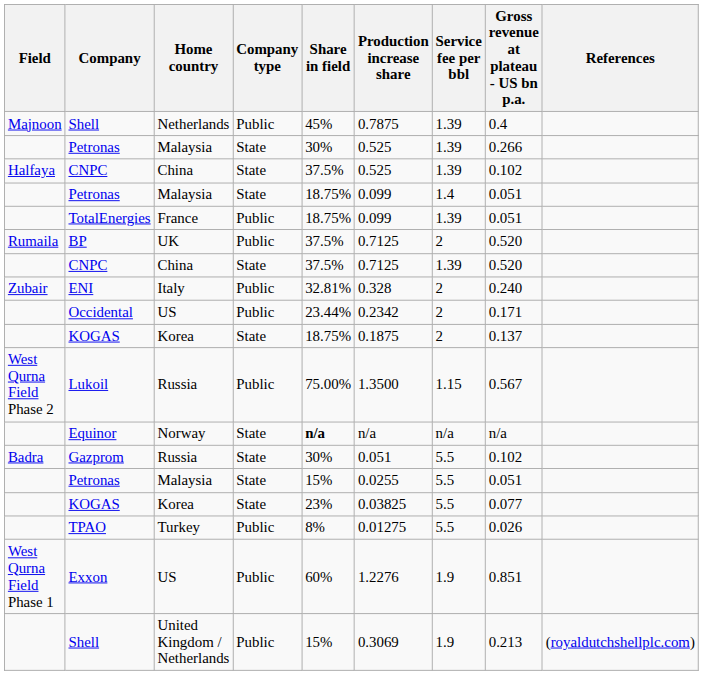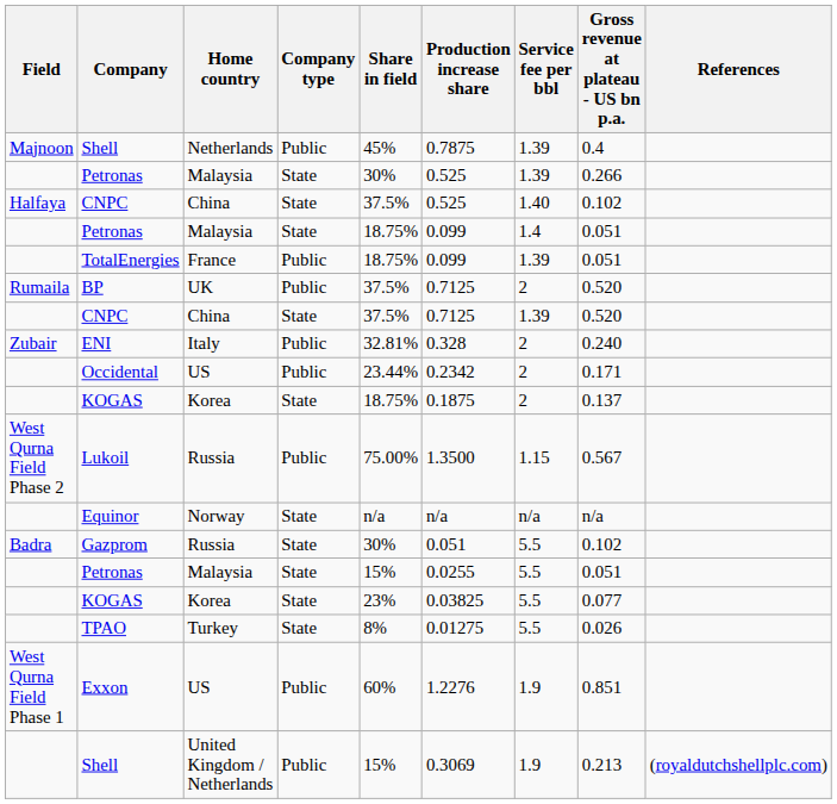 <table class="wikitable">
 <tr>
 <th>Field</th>
 <th>Company</th>
 <th>Home country</th>
 <th>Company type</th>
 <th>Share in field</th>
 <th>Production increase share</th>
 <th>Service fee per bbl</th>
 <th>Gross revenue at plateau - US bn p.a.</th>
 <th>References</th>
 </tr>
 <tr>
 <td><a href='#'>Majnoon</a></td>
 <td><a href='#'>Shell</a></td>
 <td>Netherlands</td>
 <td>Public</td>
 <td>45%</td>
 <td>0.7875</td>
 <td>1.39</td>
 <td>0.4</td>
 <td> </td>
 </tr>
 <tr>
 <td></td>
 <td><a href='#'>Petronas</a></td>
 <td>Malaysia</td>
 <td>State</td>
 <td>30%</td>
 <td>0.525</td>
 <td>1.39</td>
 <td>0.266</td>
 <td></td>
 </tr>
 <tr>
 <td><a href='#'>Halfaya</a></td>
 <td><a href='#'>CNPC</a></td>
 <td>China</td>
 <td>State</td>
 <td>37.5%</td>
 <td>0.525</td>
-<td>1.39</td>
+<td>1.40</td>
 <td>0.102</td>
 <td> </td>
 </tr>
 <tr>
 <td></td>
 <td><a href='#'>Petronas</a></td>
 <td>Malaysia</td>
 <td>State</td>
 <td>18.75%</td>
 <td>0.099</td>
 <td>1.4</td>
 <td>0.051</td>
 <td> </td>
 </tr>
 <tr>
 <td></td>
 <td><a href='#'>TotalEnergies</a></td>
 <td>France</td>
 <td>Public</td>
 <td>18.75%</td>
 <td>0.099</td>
 <td>1.39</td>
 <td>0.051</td>
 <td></td>
 </tr>
 <tr>
 <td><a href='#'>Rumaila</a></td>
 <td><a href='#'>BP</a></td>
 <td>UK</td>
 <td>Public</td>
 <td>37.5%</td>
 <td>0.7125</td>
 <td>2</td>
 <td>0.520</td>
 <td></td>
 </tr>
 <tr>
 <td></td>
 <td><a href='#'>CNPC</a></td>
 <td>China</td>
 <td>State</td>
 <td>37.5%</td>
 <td>0.7125</td>
 <td>1.39</td>
 <td>0.520</td>
 <td></td>
 </tr>
 <tr>
 <td><a href='#'>Zubair</a></td>
 <td><a href='#'>ENI</a></td>
 <td>Italy</td>
 <td>Public</td>
 <td>32.81%</td>
 <td>0.328</td>
 <td>2</td>
 <td>0.240</td>
 <td></td>
 </tr>
 <tr>
 <td></td>
 <td><a href='#'>Occidental</a></td>
 <td>US</td>
 <td>Public</td>
 <td>23.44%</td>
 <td>0.2342</td>
 <td>2</td>
 <td>0.171</td>
 <td></td>
 </tr>
 <tr>
 <td></td>
 <td><a href='#'>KOGAS</a></td>
 <td>Korea</td>
 <td>State</td>
 <td>18.75%</td>
 <td>0.1875</td>
 <td>2</td>
 <td>0.137</td>
 <td> </td>
 </tr>
 <tr>
 <td><a href='#'>West Qurna Field</a> Phase 2</td>
 <td><a href='#'>Lukoil</a></td>
 <td>Russia</td>
 <td>Public</td>
 <td>75.00%</td>
 <td>1.3500</td>
 <td>1.15</td>
 <td>0.567</td>
 <td></td>
 </tr>
 <tr>
 <td></td>
 <td><a href='#'>Equinor</a></td>
 <td>Norway</td>
 <td>State</td>
-<td><strong>n/a</strong></td>
+<td>n/a</td>
 <td>n/a</td>
 <td>n/a</td>
 <td>n/a</td>
 <td> </td>
 </tr>
 <tr>
 <td><a href='#'>Badra</a></td>
 <td><a href='#'>Gazprom</a></td>
 <td>Russia</td>
 <td>State</td>
 <td>30%</td>
 <td>0.051</td>
 <td>5.5</td>
 <td>0.102</td>
 <td></td>
 </tr>
 <tr>
 <td></td>
 <td><a href='#'>Petronas</a></td>
 <td>Malaysia</td>
 <td>State</td>
 <td>15%</td>
 <td>0.0255</td>
 <td>5.5</td>
 <td>0.051</td>
 <td> </td>
 </tr>
 <tr>
 <td></td>
 <td><a href='#'>KOGAS</a></td>
 <td>Korea</td>
 <td>State</td>
 <td>23%</td>
 <td>0.03825</td>
 <td>5.5</td>
 <td>0.077</td>
 <td> </td>
 </tr>
 <tr>
 <td></td>
 <td><a href='#'>TPAO</a></td>
 <td>Turkey</td>
-<td>Public</td>
+<td>State</td>
 <td>8%</td>
 <td>0.01275</td>
 <td>5.5</td>
 <td>0.026</td>
 <td></td>
 </tr>
 <tr>
 <td><a href='#'>West Qurna Field</a> Phase 1</td>
 <td><a href='#'>Exxon</a></td>
 <td>US</td>
 <td>Public</td>
 <td>60%</td>
 <td>1.2276</td>
 <td>1.9</td>
 <td>0.851</td>
 <td></td>
 </tr>
 <tr>
 <td></td>
 <td><a href='#'>Shell</a></td>
 <td>United Kingdom / Netherlands </td>
 <td>Public</td>
 <td>15%</td>
 <td>0.3069</td>
 <td>1.9</td>
 <td>0.213</td>
 <td>  (<a href='#'>royaldutchshellplc.com</a>)</td>
 </tr>
 </table>
